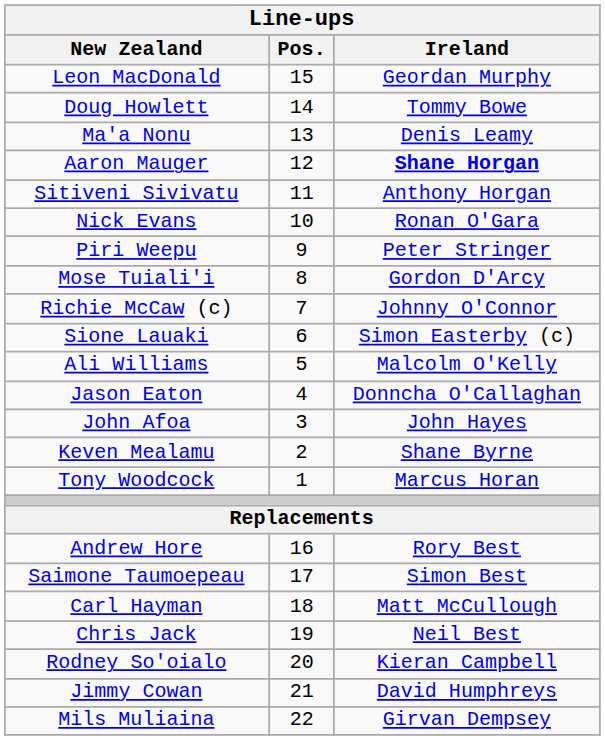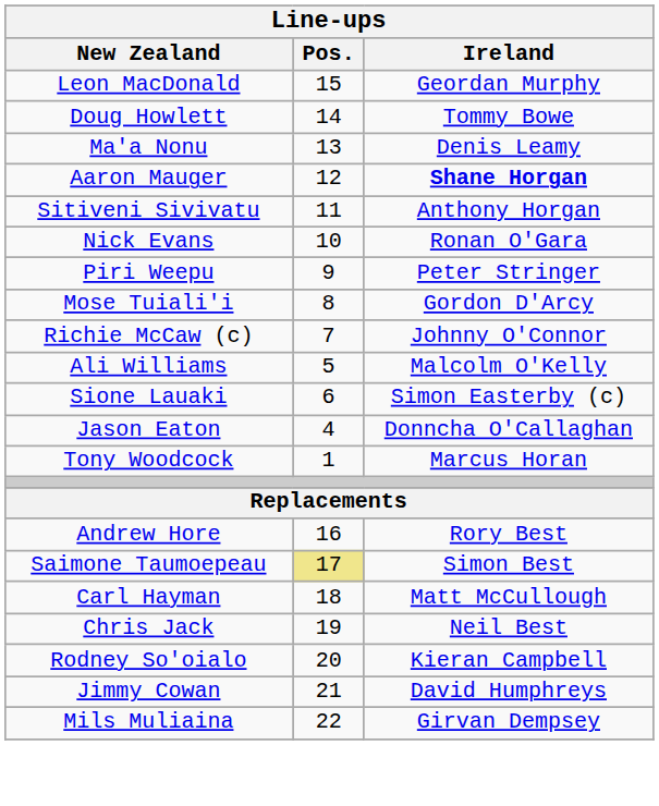 <table class="wikitable"  style="font-size:88%; line-height:95%; text-align:center; float:right; margin-left:1em;">
 <tr>
 <th colspan=3 style="font-size:110%;">Line-ups</th>
 </tr>
 <tr>
 <th width=40%>New Zealand</th>
 <th width=10%>Pos.</th>
 <th width=40%> Ireland</th>
 </tr>
 <tr>
 <td><a href='#'>Leon MacDonald</a></td>
 <td>15</td>
 <td><a href='#'>Geordan Murphy</a></td>
 </tr>
 <tr>
 <td><a href='#'>Doug Howlett</a></td>
 <td>14</td>
 <td><a href='#'>Tommy Bowe</a></td>
 </tr>
 <tr>
 <td><a href='#'>Ma'a Nonu</a></td>
 <td>13</td>
 <td><a href='#'>Denis Leamy</a></td>
 </tr>
 <tr>
 <td><a href='#'>Aaron Mauger</a></td>
 <td>12</td>
 <td><strong><a href='#'>Shane Horgan</a></strong></td>
 </tr>
 <tr>
 <td><a href='#'>Sitiveni Sivivatu</a></td>
 <td>11</td>
 <td><a href='#'>Anthony Horgan</a></td>
 </tr>
 <tr>
 <td><a href='#'>Nick Evans</a></td>
 <td>10</td>
 <td><a href='#'>Ronan O'Gara</a></td>
 </tr>
 <tr>
 <td><a href='#'>Piri Weepu</a></td>
 <td>9</td>
 <td><a href='#'>Peter Stringer</a></td>
 </tr>
 <tr>
 <td><a href='#'>Mose Tuiali'i</a></td>
 <td>8</td>
 <td><a href='#'>Gordon D'Arcy</a></td>
 </tr>
 <tr>
 <td><a href='#'>Richie McCaw</a> (c)</td>
 <td>7</td>
 <td><a href='#'>Johnny O'Connor</a></td>
 </tr>
 <tr>
+<td><a href='#'>Ali Williams</a></td>
+<td>5</td>
+<td><a href='#'>Malcolm O'Kelly</a></td>
+</tr>
+<tr>
 <td><a href='#'>Sione Lauaki</a></td>
 <td>6</td>
 <td><a href='#'>Simon Easterby</a> (c)</td>
 </tr>
 <tr>
-<td><a href='#'>Ali Williams</a></td>
-<td>5</td>
-<td><a href='#'>Malcolm O'Kelly</a></td>
-</tr>
-<tr>
 <td><a href='#'>Jason Eaton</a></td>
 <td>4</td>
 <td><a href='#'>Donncha O'Callaghan</a></td>
-</tr>
-<tr>
-<td><a href='#'>John Afoa</a></td>
-<td>3</td>
-<td><a href='#'>John Hayes</a></td>
-</tr>
-<tr>
-<td><a href='#'>Keven Mealamu</a></td>
-<td>2</td>
-<td><a href='#'>Shane Byrne</a></td>
 </tr>
 <tr>
 <td><a href='#'>Tony Woodcock</a></td>
 <td>1</td>
 <td><a href='#'>Marcus Horan</a></td>
 </tr>
 <tr>
 <td style="background:#ccc;" colspan="3"></td>
 </tr>
 <tr>
 <th colspan=3>Replacements</th>
 </tr>
 <tr>
 <td><a href='#'>Andrew Hore</a></td>
 <td>16</td>
 <td><a href='#'>Rory Best</a></td>
 </tr>
 <tr>
 <td><a href='#'>Saimone Taumoepeau</a></td>
-<td>17</td>
+<td style="background: khaki;">17</td>
 <td><a href='#'>Simon Best</a></td>
 </tr>
 <tr>
 <td><a href='#'>Carl Hayman</a></td>
 <td>18</td>
 <td><a href='#'>Matt McCullough</a></td>
 </tr>
 <tr>
 <td><a href='#'>Chris Jack</a></td>
 <td>19</td>
 <td><a href='#'>Neil Best</a></td>
 </tr>
 <tr>
 <td><a href='#'>Rodney So'oialo</a></td>
 <td>20</td>
 <td><a href='#'>Kieran Campbell</a></td>
 </tr>
 <tr>
 <td><a href='#'>Jimmy Cowan</a></td>
 <td>21</td>
 <td><a href='#'>David Humphreys</a></td>
 </tr>
 <tr>
 <td><a href='#'>Mils Muliaina</a></td>
 <td>22</td>
 <td><a href='#'>Girvan Dempsey</a></td>
 </tr>
 </table>
